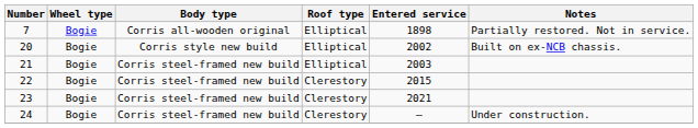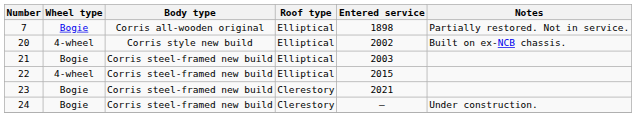 <table class="wikitable">
 <tr>
 <th>Number</th>
 <th>Wheel type</th>
 <th>Body type</th>
 <th>Roof type</th>
 <th>Entered service</th>
 <th>Notes</th>
 </tr>
 <tr>
 <td align="center">7</td>
 <td align="center"><a href='#'>Bogie</a></td>
 <td align="center">Corris all-wooden original</td>
 <td align="center">Elliptical</td>
 <td align="center">1898</td>
 <td>Partially restored. Not in service.</td>
 </tr>
 <tr>
 <td align="center">20</td>
-<td align="center">Bogie</td>
+<td align="center">4-wheel</td>
 <td align="center">Corris style new build</td>
 <td align="center">Elliptical</td>
 <td align="center">2002</td>
 <td>Built on ex-<a href='#'>NCB</a> chassis.</td>
 </tr>
 <tr>
 <td align="center">21</td>
 <td align="center">Bogie</td>
 <td align="center">Corris steel-framed new build</td>
 <td align="center">Elliptical</td>
 <td align="center">2003</td>
 <td></td>
 </tr>
 <tr>
 <td align="center">22</td>
-<td align="center">Bogie</td>
+<td align="center">4-wheel</td>
 <td align="center">Corris steel-framed new build</td>
-<td align="center">Clerestory</td>
+<td align="center">Elliptical</td>
 <td align="center">2015</td>
 <td></td>
 </tr>
 <tr>
 <td align="center">23</td>
 <td align="center">Bogie</td>
 <td align="center">Corris steel-framed new build</td>
 <td align="center">Clerestory</td>
 <td align="center">2021</td>
 <td></td>
 </tr>
 <tr>
 <td align="center">24</td>
 <td align="center">Bogie</td>
 <td align="center">Corris steel-framed new build</td>
 <td align="center">Clerestory</td>
 <td align="center">–</td>
 <td>Under construction.</td>
 </tr>
 <tr>
 </tr>
 </table>
